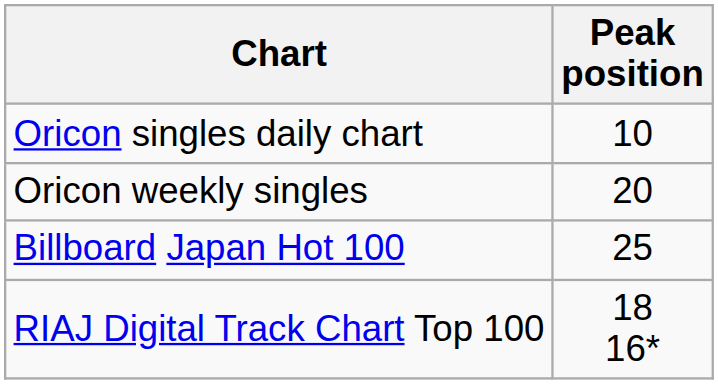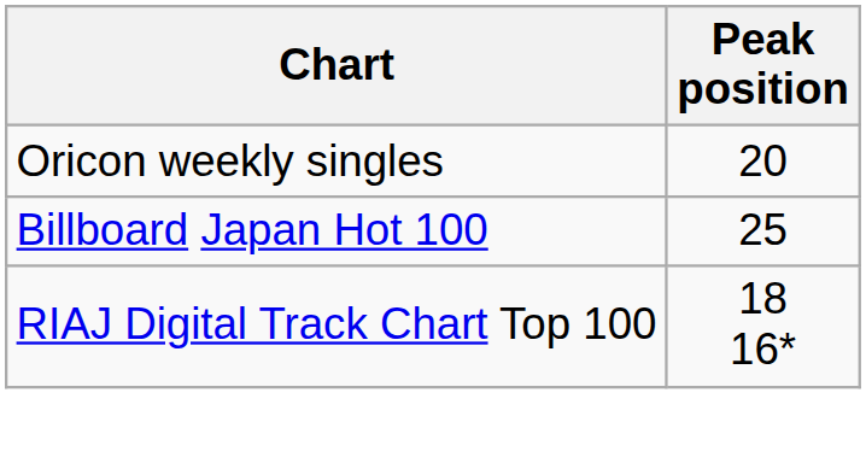 <table class="wikitable">
 <tr>
 <th>Chart</th>
 <th>Peak<br>position</th>
-</tr>
-<tr>
-<td><a href='#'>Oricon</a> singles daily chart</td>
-<td align="center">10</td>
 </tr>
 <tr>
 <td>Oricon weekly singles</td>
 <td align="center">20</td>
 </tr>
 <tr>
 <td><a href='#'>Billboard</a> <a href='#'>Japan Hot 100</a></td>
 <td align="center">25</td>
 </tr>
 <tr>
 <td><a href='#'>RIAJ Digital Track Chart</a> Top 100</td>
 <td align="center">18<br>16*</td>
 </tr>
 </table>
